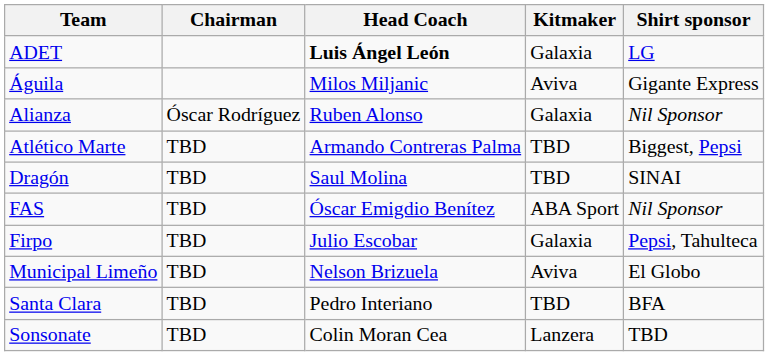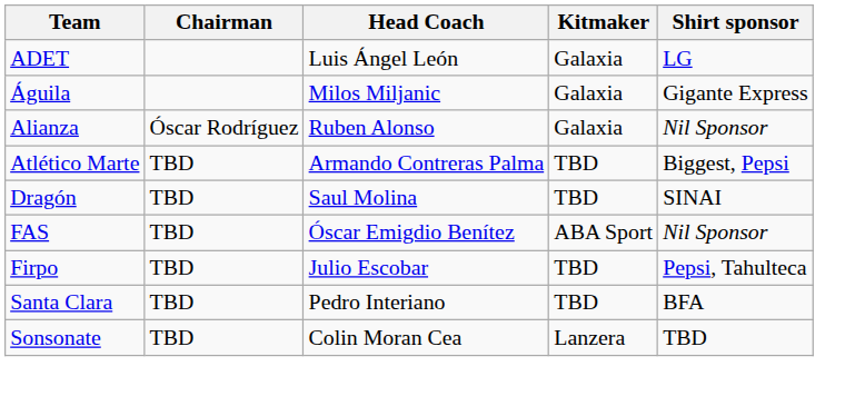 <table class="wikitable sortable" style="text-align: left;">
 <tr>
 <th>Team</th>
 <th>Chairman</th>
 <th>Head Coach</th>
 <th>Kitmaker</th>
 <th>Shirt sponsor</th>
 </tr>
 <tr>
 <td><a href='#'>ADET</a></td>
 <td></td>
-<td><strong> Luis Ángel León</strong></td>
+<td> Luis Ángel León</td>
 <td>Galaxia</td>
 <td><a href='#'>LG</a></td>
 </tr>
 <tr>
 <td><a href='#'>Águila</a></td>
 <td></td>
 <td> <a href='#'>Milos Miljanic</a></td>
-<td>Aviva</td>
+<td>Galaxia</td>
 <td>Gigante Express</td>
 </tr>
 <tr>
 <td><a href='#'>Alianza</a></td>
 <td> Óscar Rodríguez</td>
 <td> <a href='#'>Ruben Alonso</a></td>
 <td>Galaxia</td>
 <td><em>Nil Sponsor</em></td>
 </tr>
 <tr>
 <td><a href='#'>Atlético Marte</a></td>
 <td> TBD</td>
 <td> <a href='#'>Armando Contreras Palma</a></td>
 <td>TBD</td>
 <td>Biggest, <a href='#'>Pepsi</a></td>
 </tr>
 <tr>
 <td><a href='#'>Dragón</a></td>
 <td> TBD</td>
 <td> <a href='#'>Saul Molina</a></td>
 <td>TBD</td>
 <td>SINAI</td>
 </tr>
 <tr>
 <td><a href='#'>FAS</a></td>
 <td> TBD</td>
 <td> <a href='#'>Óscar Emigdio Benítez</a></td>
 <td>ABA Sport</td>
 <td><em>Nil Sponsor</em></td>
 </tr>
 <tr>
 <td><a href='#'>Firpo</a></td>
 <td> TBD</td>
 <td> <a href='#'>Julio Escobar</a></td>
-<td>Galaxia</td>
+<td>TBD</td>
 <td><a href='#'>Pepsi</a>, Tahulteca</td>
-</tr>
-<tr>
-<td><a href='#'>Municipal Limeño</a></td>
-<td> TBD</td>
-<td> <a href='#'>Nelson Brizuela</a></td>
-<td>Aviva</td>
-<td>El Globo</td>
 </tr>
 <tr>
 <td><a href='#'>Santa Clara</a></td>
 <td> TBD</td>
 <td> Pedro Interiano</td>
 <td>TBD</td>
 <td>BFA</td>
 </tr>
 <tr>
 <td><a href='#'>Sonsonate</a></td>
 <td> TBD</td>
 <td> Colin Moran Cea</td>
 <td>Lanzera</td>
 <td>TBD</td>
 </tr>
 </table>
